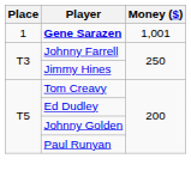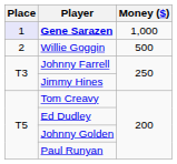 <table class=wikitable>
 <tr>
 <th>Place</th>
 <th>Player</th>
 <th>Money (<a href='#'>$</a>)</th>
 </tr>
 <tr>
-<td align=center>1</td>
+<td align=center style="background: lavender;">1</td>
 <td> <strong><a href='#'>Gene Sarazen</a></strong></td>
-<td align=center>1,001</td>
+<td align=center>1,000</td>
+</tr>
+<tr>
+<td align=center>2</td>
+<td> <a href='#'>Willie Goggin</a></td>
+<td align=center>500</td>
 </tr>
 <tr>
 <td align=center rowspan=2>T3</td>
 <td> <a href='#'>Johnny Farrell</a></td>
 <td align=center rowspan=2>250</td>
 </tr>
 <tr>
 <td> <a href='#'>Jimmy Hines</a></td>
 </tr>
 <tr>
 <td align=center rowspan=4>T5</td>
 <td> <a href='#'>Tom Creavy</a></td>
 <td align=center rowspan=4>200</td>
 </tr>
 <tr>
 <td> <a href='#'>Ed Dudley</a></td>
 </tr>
 <tr>
 <td> <a href='#'>Johnny Golden</a></td>
 </tr>
 <tr>
 <td> <a href='#'>Paul Runyan</a></td>
 </tr>
 </table>
